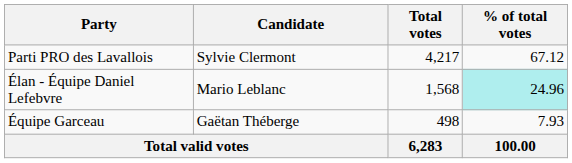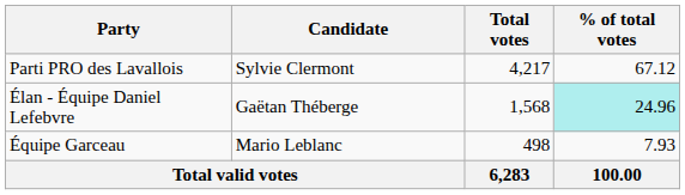 <table style="width:600px;" class="wikitable">
 <tr style="background-color:#E9E9E9">
 <th colspan="2" style="width: 200px">Party</th>
 <th colspan="1" style="width: 200px">Candidate</th>
 <th align="right">Total votes</th>
 <th align="right">% of total votes</th>
 </tr>
 <tr>
 <td colspan="2" align="left">Parti PRO des Lavallois</td>
 <td align="left">Sylvie Clermont</td>
 <td align="right">4,217</td>
 <td align="right">67.12</td>
 </tr>
 <tr>
 <td colspan="2" align="left">Élan - Équipe Daniel Lefebvre</td>
-<td align="left">Mario Leblanc</td>
+<td align="left">Gaëtan Théberge</td>
 <td align="right">1,568</td>
 <td align="right" style="background: paleturquoise;">24.96</td>
 </tr>
 <tr>
 <td colspan="2" align="left">Équipe Garceau</td>
-<td align="left">Gaëtan Théberge</td>
+<td align="left">Mario Leblanc</td>
 <td align="right">498</td>
 <td align="right">7.93</td>
 </tr>
 <tr bgcolor="#EEEEEE">
 <th colspan="3"  align="left">Total valid votes</th>
 <th align="right">6,283</th>
 <th align="right">100.00</th>
 </tr>
 </table>
